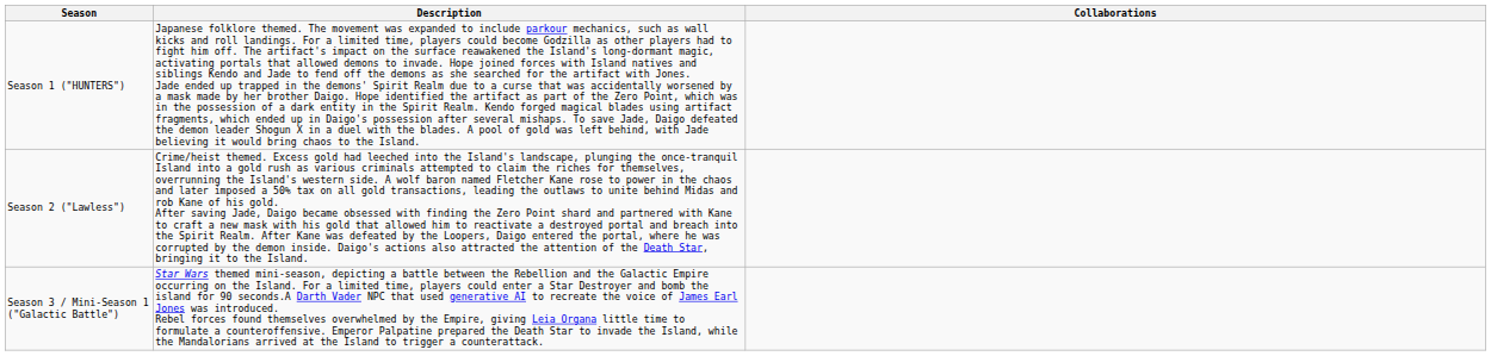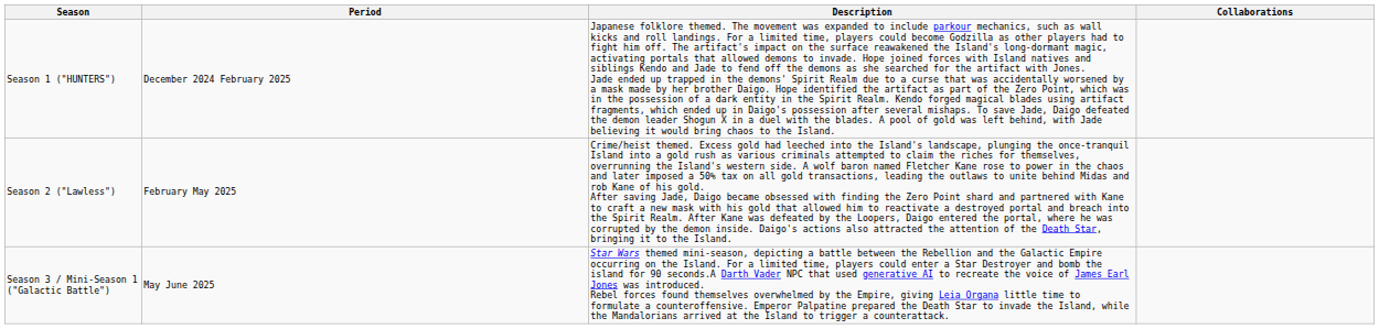 <table class="wikitable">
 <tr>
 <th width=10%>Season</th>
+<th>Period</th>
 <th width=40%>Description</th>
 <th>Collaborations</th>
 </tr>
 <tr>
 <td>Season 1 ("HUNTERS")</td>
+<td>December 2024  February 2025</td>
 <td>Japanese folklore themed. The movement was expanded to include <a href='#'>parkour</a> mechanics, such as wall kicks and roll landings. For a limited time, players could become Godzilla as other players had to fight him off. The artifact's impact on the surface reawakened the Island's long-dormant magic, activating portals that allowed demons to invade. Hope joined forces with Island natives and siblings Kendo and Jade to fend off the demons as she searched for the artifact with Jones.<br>Jade ended up trapped in the demons' Spirit Realm due to a curse that was accidentally worsened by a mask made by her brother Daigo. Hope identified the artifact as part of the Zero Point, which was in the possession of a dark entity in the Spirit Realm. Kendo forged magical blades using artifact fragments, which ended up in Daigo's possession after several mishaps. To save Jade, Daigo defeated the demon leader Shogun X in a duel with the blades. A pool of gold was left behind, with Jade believing it would bring chaos to the Island.</td>
 <td></td>
 </tr>
 <tr>
 <td>Season 2 ("Lawless")</td>
+<td>February  May 2025</td>
 <td>Crime/heist themed. Excess gold had leeched into the Island's landscape, plunging the once-tranquil Island into a gold rush as various criminals attempted to claim the riches for themselves, overrunning the Island's western side. A wolf baron named Fletcher Kane rose to power in the chaos and later imposed a 50% tax on all gold transactions, leading the outlaws to unite behind Midas and rob Kane of his gold.<br>After saving Jade, Daigo became obsessed with finding the Zero Point shard and partnered with Kane to craft a new mask with his gold that allowed him to reactivate a destroyed portal and breach into the Spirit Realm. After Kane was defeated by the Loopers, Daigo entered the portal, where he was corrupted by the demon inside. Daigo's actions also attracted the attention of the <a href='#'>Death Star</a>, bringing it to the Island.</td>
 <td></td>
 </tr>
 <tr>
 <td>Season 3 / Mini-Season 1 ("Galactic Battle")</td>
+<td>May  June 2025</td>
 <td><em><a href='#'>Star Wars</a></em> themed mini-season, depicting a battle between the Rebellion and the Galactic Empire occurring on the Island. For a limited time, players could enter a Star Destroyer and bomb the island for 90 seconds.A <a href='#'>Darth Vader</a> NPC that used <a href='#'>generative AI</a> to recreate the voice of <a href='#'>James Earl Jones</a> was introduced.<br>Rebel forces found themselves overwhelmed by the Empire, giving <a href='#'>Leia Organa</a> little time to formulate a counteroffensive. Emperor Palpatine prepared the Death Star to invade the Island, while the Mandalorians arrived at the Island to trigger a counterattack.</td>
 <td></td>
 </tr>
 </table>
